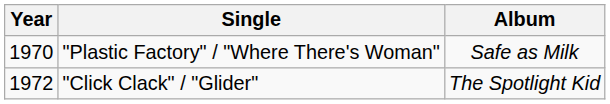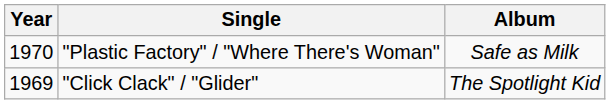 <table class="wikitable">
 <tr>
 <th>Year</th>
 <th>Single</th>
 <th>Album</th>
 </tr>
 <tr>
 <td rowspan="1">1970</td>
 <td>"Plastic Factory" / "Where There's Woman"</td>
 <td rowspan="1" align="center"><em>Safe as Milk</em></td>
 </tr>
 <tr>
-<td rowspan="1">1972</td>
+<td rowspan="1">1969</td>
 <td>"Click Clack" / "Glider"</td>
 <td rowspan="1" align="center"><em>The Spotlight Kid</em></td>
 </tr>
 </table>
